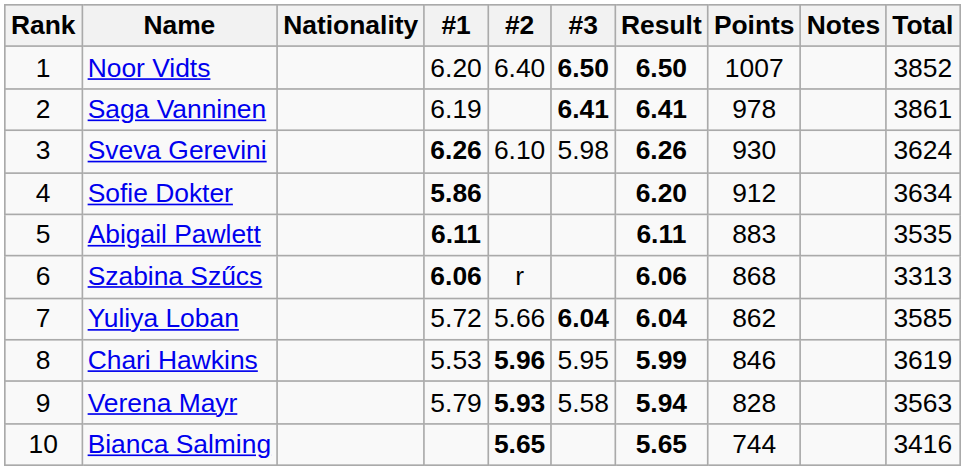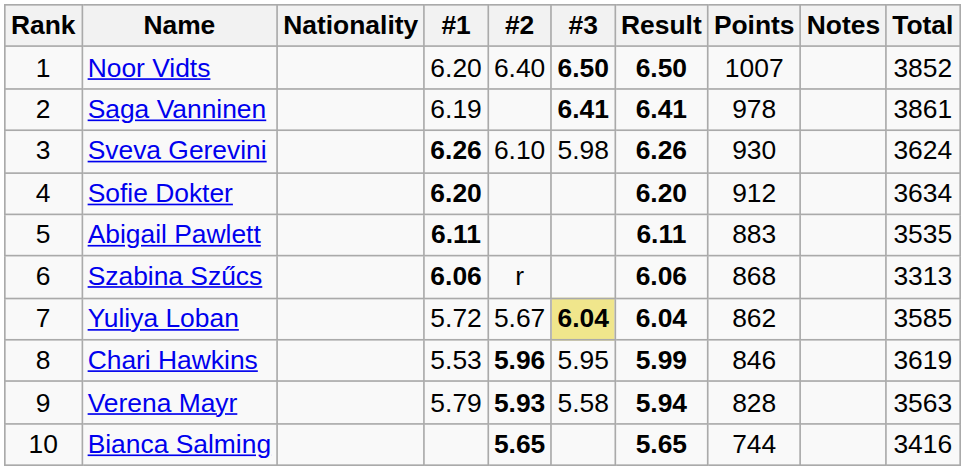 <table class="wikitable sortable" style="text-align:center">
 <tr>
 <th>Rank</th>
 <th>Name</th>
 <th>Nationality</th>
 <th>#1</th>
 <th>#2</th>
 <th>#3</th>
 <th>Result</th>
 <th>Points</th>
 <th>Notes</th>
 <th>Total</th>
 </tr>
 <tr>
 <td>1</td>
 <td align="left"><a href='#'>Noor Vidts</a></td>
 <td align=left></td>
 <td>6.20</td>
 <td>6.40</td>
 <td><strong>6.50</strong></td>
 <td><strong>6.50</strong></td>
 <td>1007</td>
 <td></td>
 <td>3852</td>
 </tr>
 <tr>
 <td>2</td>
 <td align="left"><a href='#'>Saga Vanninen</a></td>
 <td align=left></td>
 <td>6.19</td>
 <td></td>
 <td><strong>6.41</strong></td>
 <td><strong>6.41</strong></td>
 <td>978</td>
 <td></td>
 <td>3861</td>
 </tr>
 <tr>
 <td>3</td>
 <td align="left"><a href='#'>Sveva Gerevini</a></td>
 <td align=left></td>
 <td><strong>6.26</strong></td>
 <td>6.10</td>
 <td>5.98</td>
 <td><strong>6.26</strong></td>
 <td>930</td>
 <td></td>
 <td>3624</td>
 </tr>
 <tr>
 <td>4</td>
 <td align="left"><a href='#'>Sofie Dokter</a></td>
 <td align=left></td>
-<td><strong>5.86</strong></td>
+<td><strong>6.20</strong></td>
 <td></td>
 <td></td>
 <td><strong>6.20</strong></td>
 <td>912</td>
 <td></td>
 <td>3634</td>
 </tr>
 <tr>
 <td>5</td>
 <td align="left"><a href='#'>Abigail Pawlett</a></td>
 <td align=left></td>
 <td><strong>6.11</strong></td>
 <td></td>
 <td></td>
 <td><strong>6.11</strong></td>
 <td>883</td>
 <td></td>
 <td>3535</td>
 </tr>
 <tr>
 <td>6</td>
 <td align="left"><a href='#'>Szabina Szűcs</a></td>
 <td align=left></td>
 <td><strong>6.06</strong></td>
 <td>r</td>
 <td></td>
 <td><strong>6.06</strong></td>
 <td>868</td>
 <td></td>
 <td>3313</td>
 </tr>
 <tr>
 <td>7</td>
 <td align="left"><a href='#'>Yuliya Loban</a></td>
 <td align=left></td>
 <td>5.72</td>
-<td>5.66</td>
-<td><strong>6.04</strong></td>
+<td>5.67</td>
+<td style="background: khaki;"><strong>6.04</strong></td>
 <td><strong>6.04</strong></td>
 <td>862</td>
 <td></td>
 <td>3585</td>
 </tr>
 <tr>
 <td>8</td>
 <td align="left"><a href='#'>Chari Hawkins</a></td>
 <td align=left></td>
 <td>5.53</td>
 <td><strong>5.96</strong></td>
 <td>5.95</td>
 <td><strong>5.99</strong></td>
 <td>846</td>
 <td></td>
 <td>3619</td>
 </tr>
 <tr>
 <td>9</td>
 <td align="left"><a href='#'>Verena Mayr</a></td>
 <td align=left></td>
 <td>5.79</td>
 <td><strong>5.93</strong></td>
 <td>5.58</td>
 <td><strong>5.94</strong></td>
 <td>828</td>
 <td></td>
 <td>3563</td>
 </tr>
 <tr>
 <td>10</td>
 <td align="left"><a href='#'>Bianca Salming</a></td>
 <td align=left></td>
 <td></td>
 <td><strong>5.65</strong></td>
 <td></td>
 <td><strong>5.65</strong></td>
 <td>744</td>
 <td></td>
 <td>3416</td>
 </tr>
 </table>
